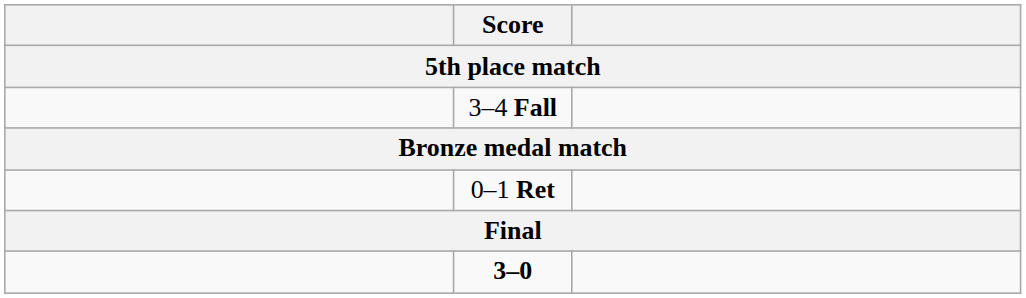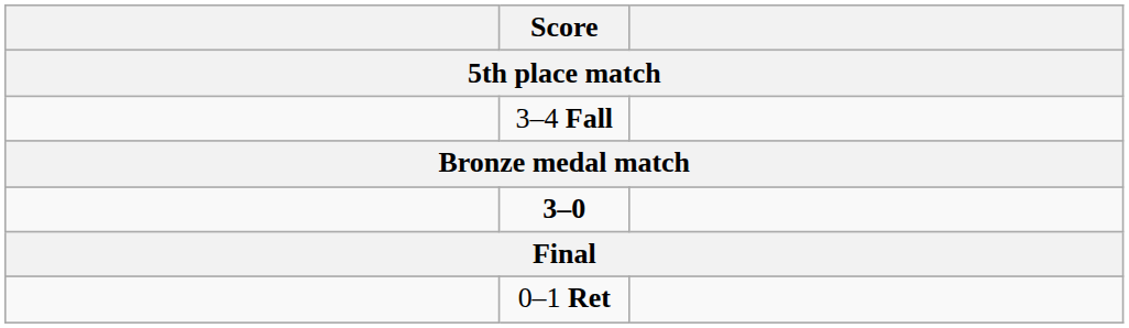 <table class="wikitable" style="text-align: left;">
 <tr>
 <th align="right" width="270"></th>
 <th width="65">Score</th>
 <th align="left" width="270"></th>
 </tr>
 <tr>
 <th colspan="3">5th place match</th>
 </tr>
 <tr>
 <td></td>
 <td align=center>3–4 <strong>Fall</strong></td>
 <td><strong></strong></td>
 </tr>
 <tr>
 <th colspan="3">Bronze medal match</th>
 </tr>
 <tr>
+<td><strong></strong></td>
+<td align=center><strong>3–0</strong></td>
 <td></td>
-<td align=center>0–1 <strong>Ret</strong></td>
-<td><strong></strong></td>
 </tr>
 <tr>
 <th colspan="3">Final</th>
 </tr>
 <tr>
+<td></td>
+<td align=center>0–1 <strong>Ret</strong></td>
 <td><strong></strong></td>
-<td align=center><strong>3–0</strong></td>
-<td></td>
 </tr>
 </table>
